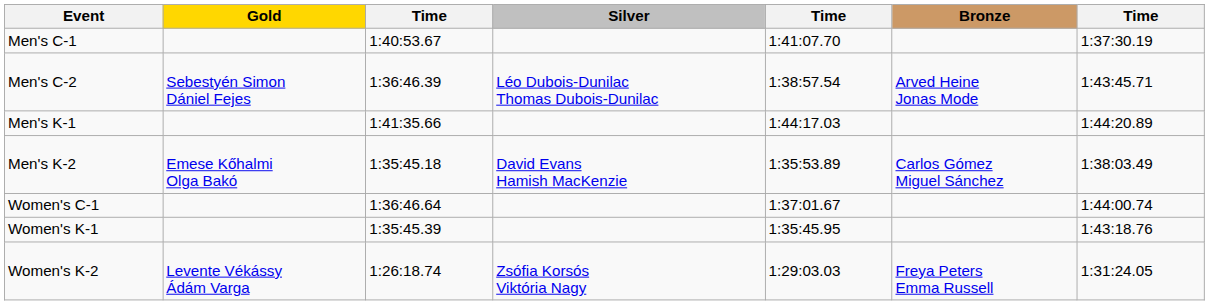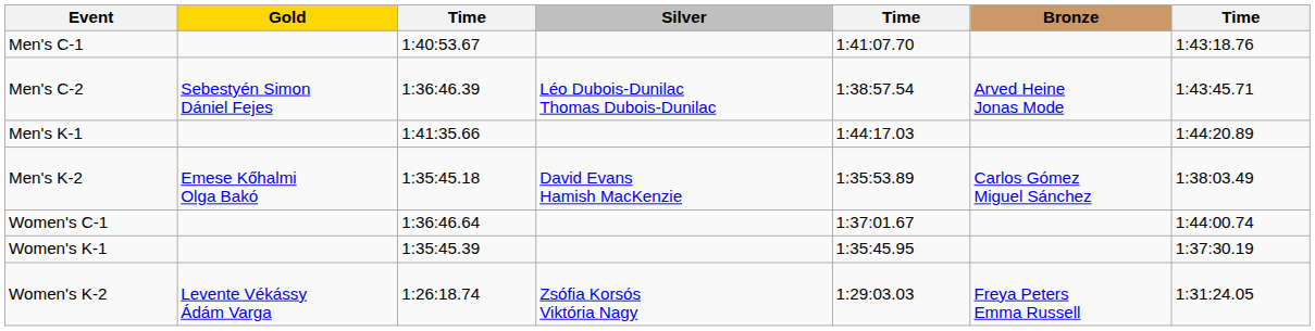 <table class="wikitable" width=100%>
 <tr>
 <th>Event</th>
 <td align=center bgcolor="gold"><strong>Gold</strong></td>
 <th>Time</th>
 <td align=center bgcolor="silver"><strong>Silver</strong></td>
 <th>Time</th>
 <td align=center bgcolor="CC9966"><strong>Bronze</strong></td>
 <th>Time</th>
 </tr>
 <tr>
 <td>Men's C-1</td>
 <td></td>
 <td>1:40:53.67</td>
 <td></td>
 <td>1:41:07.70</td>
 <td></td>
-<td>1:37:30.19</td>
+<td>1:43:18.76</td>
 </tr>
 <tr>
 <td>Men's C-2</td>
 <td><br><a href='#'>Sebestyén Simon</a><br><a href='#'>Dániel Fejes</a></td>
 <td>1:36:46.39</td>
 <td><br><a href='#'>Léo Dubois-Dunilac</a><br><a href='#'>Thomas Dubois-Dunilac</a></td>
 <td>1:38:57.54</td>
 <td><br><a href='#'>Arved Heine</a><br><a href='#'>Jonas Mode</a></td>
 <td>1:43:45.71</td>
 </tr>
 <tr>
 <td>Men's K-1</td>
 <td></td>
 <td>1:41:35.66</td>
 <td></td>
 <td>1:44:17.03</td>
 <td></td>
 <td>1:44:20.89</td>
 </tr>
 <tr>
 <td>Men's K-2</td>
 <td><br><a href='#'>Emese Kőhalmi</a><br><a href='#'>Olga Bakó</a></td>
 <td>1:35:45.18</td>
 <td><br><a href='#'>David Evans</a><br><a href='#'>Hamish MacKenzie</a></td>
 <td>1:35:53.89</td>
 <td><br><a href='#'>Carlos Gómez</a><br><a href='#'>Miguel Sánchez</a></td>
 <td>1:38:03.49</td>
 </tr>
 <tr>
 <td>Women's C-1</td>
 <td></td>
 <td>1:36:46.64</td>
 <td></td>
 <td>1:37:01.67</td>
 <td></td>
 <td>1:44:00.74</td>
 </tr>
 <tr>
 <td>Women's K-1</td>
 <td></td>
 <td>1:35:45.39</td>
 <td></td>
 <td>1:35:45.95</td>
 <td></td>
-<td>1:43:18.76</td>
+<td>1:37:30.19</td>
 </tr>
 <tr>
 <td>Women's K-2</td>
 <td><br><a href='#'>Levente Vékássy</a><br><a href='#'>Ádám Varga</a></td>
 <td>1:26:18.74</td>
 <td><br><a href='#'>Zsófia Korsós</a><br><a href='#'>Viktória Nagy</a></td>
 <td>1:29:03.03</td>
 <td><br><a href='#'>Freya Peters</a><br><a href='#'>Emma Russell</a></td>
 <td>1:31:24.05</td>
 </tr>
 </table>
